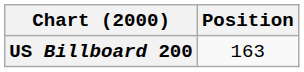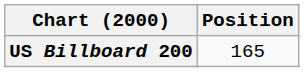 <table class="wikitable plainrowheaders" style="text-align:center">
 <tr>
 <th scope="col">Chart (2000)</th>
 <th scope="col">Position</th>
 </tr>
 <tr>
 <th scope="row">US <em>Billboard</em> 200</th>
-<td>163</td>
+<td>165</td>
 </tr>
 </table>
